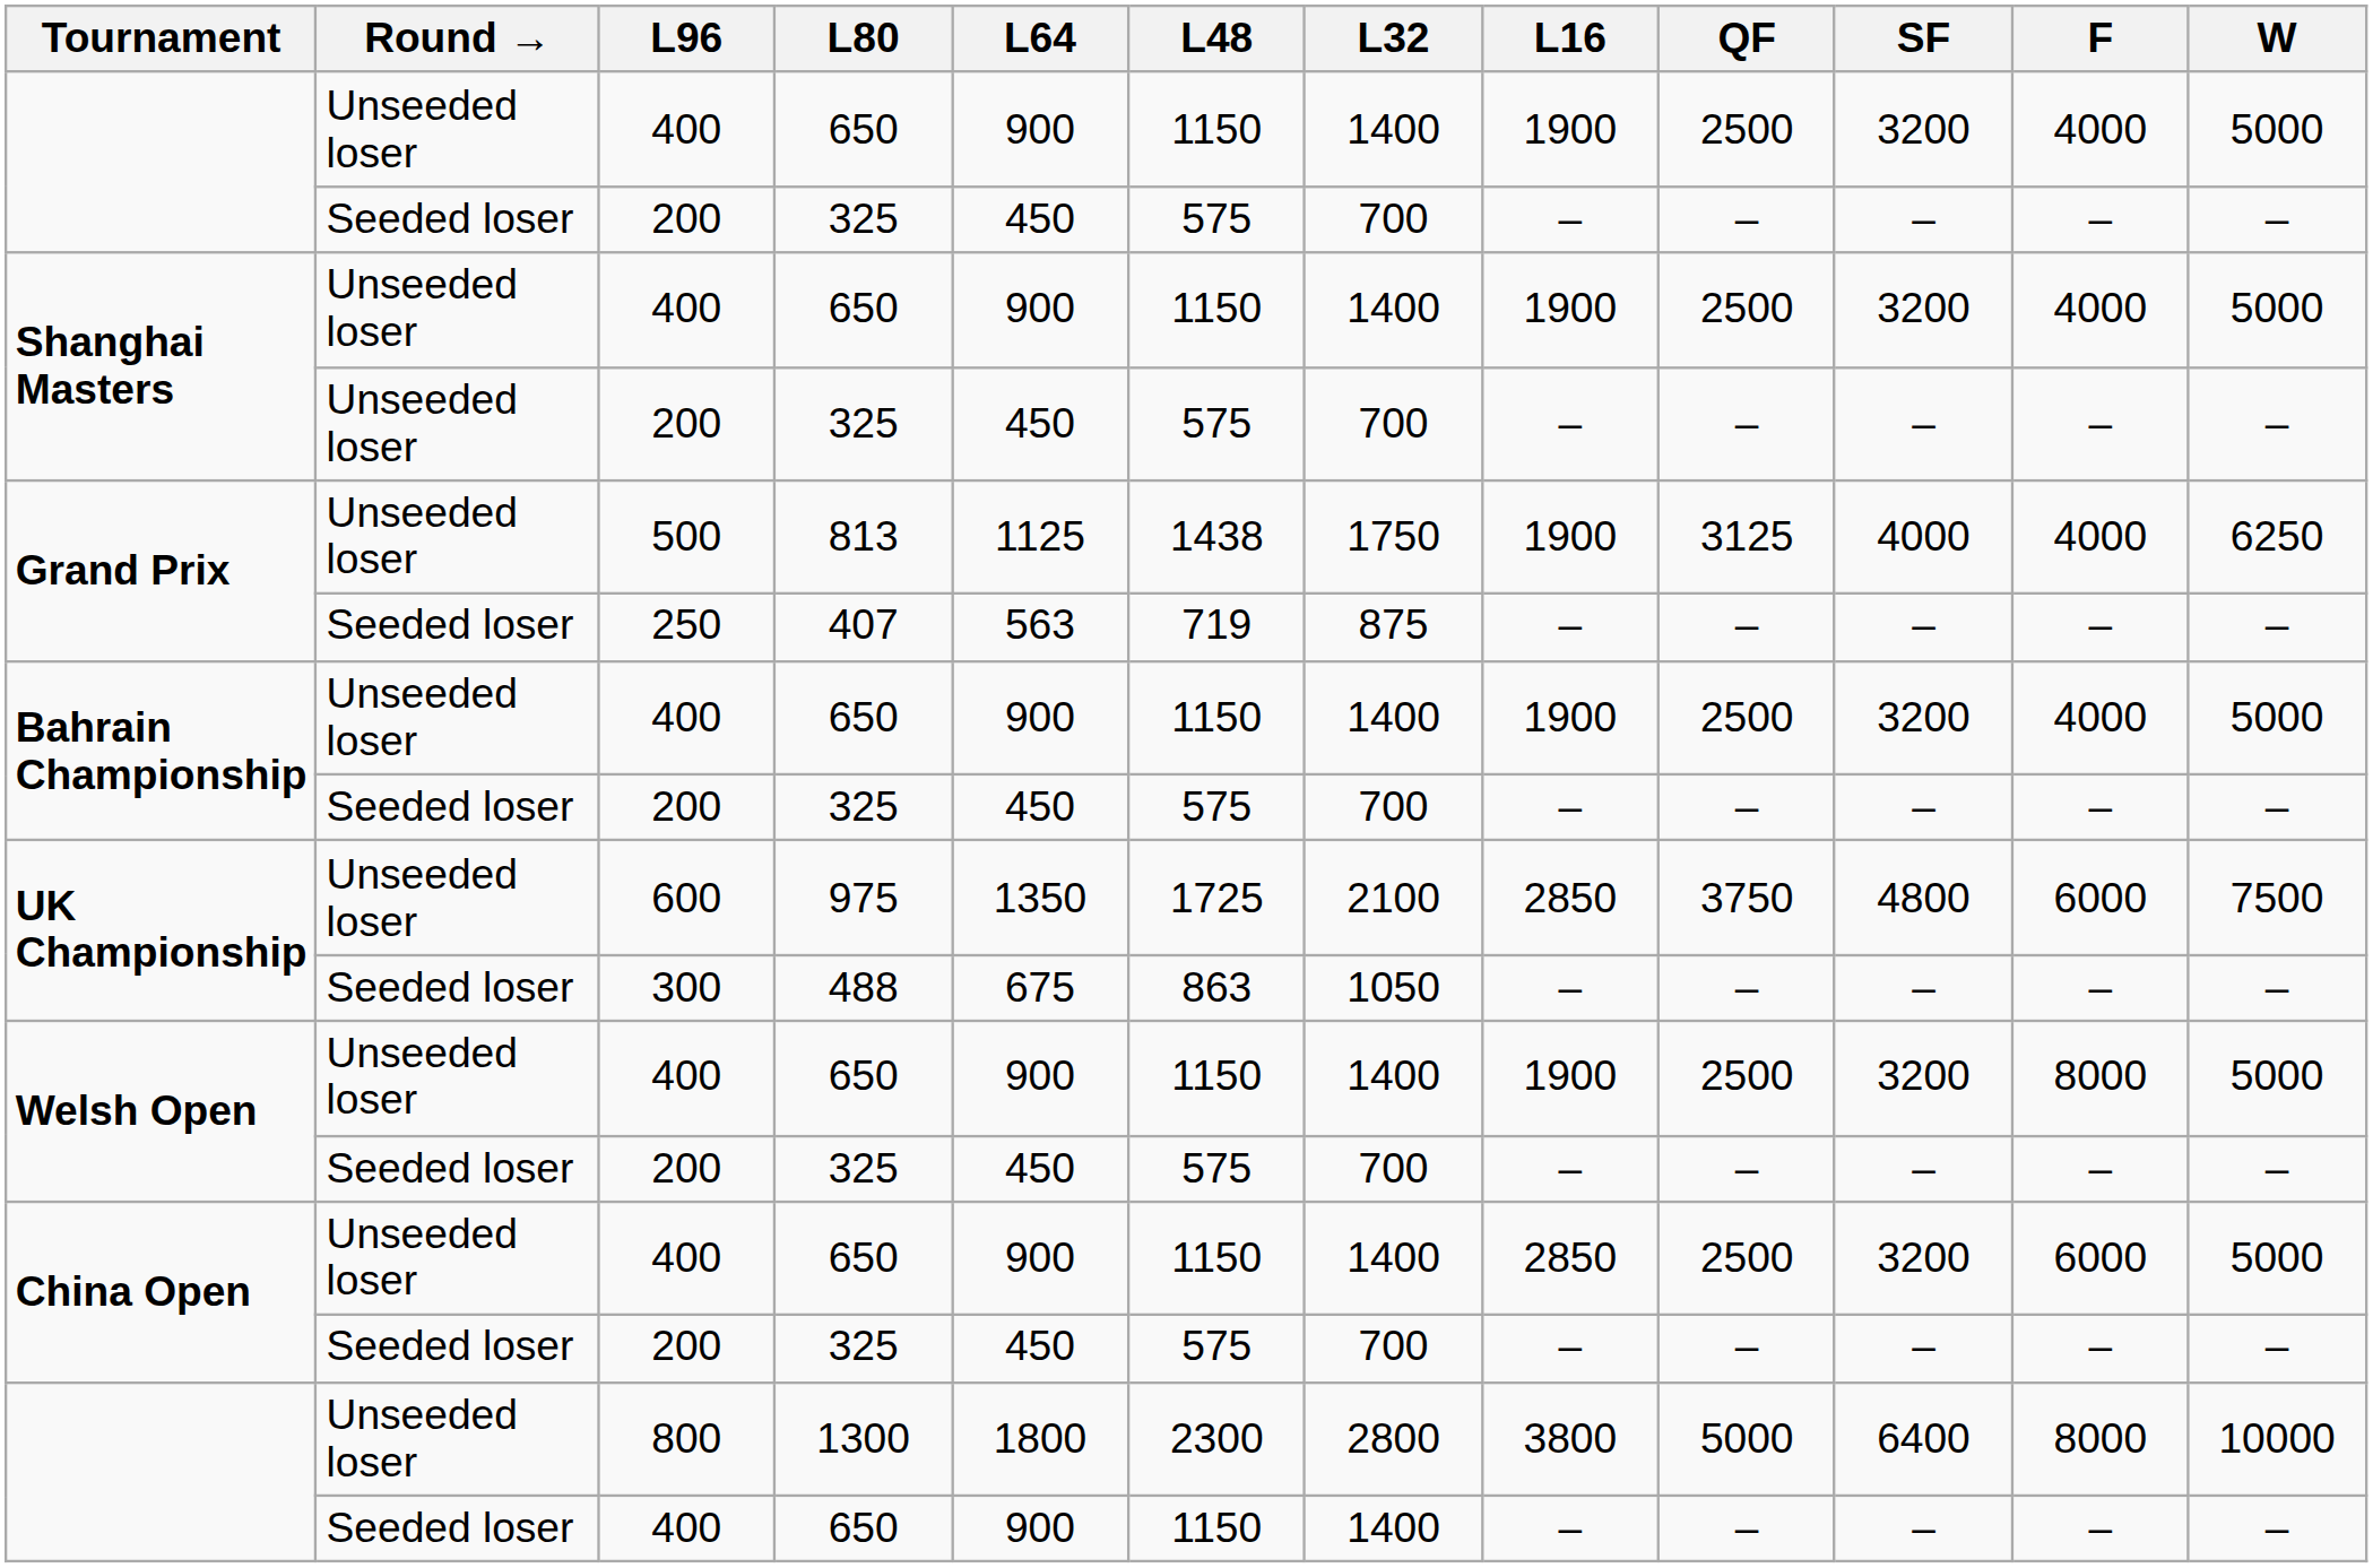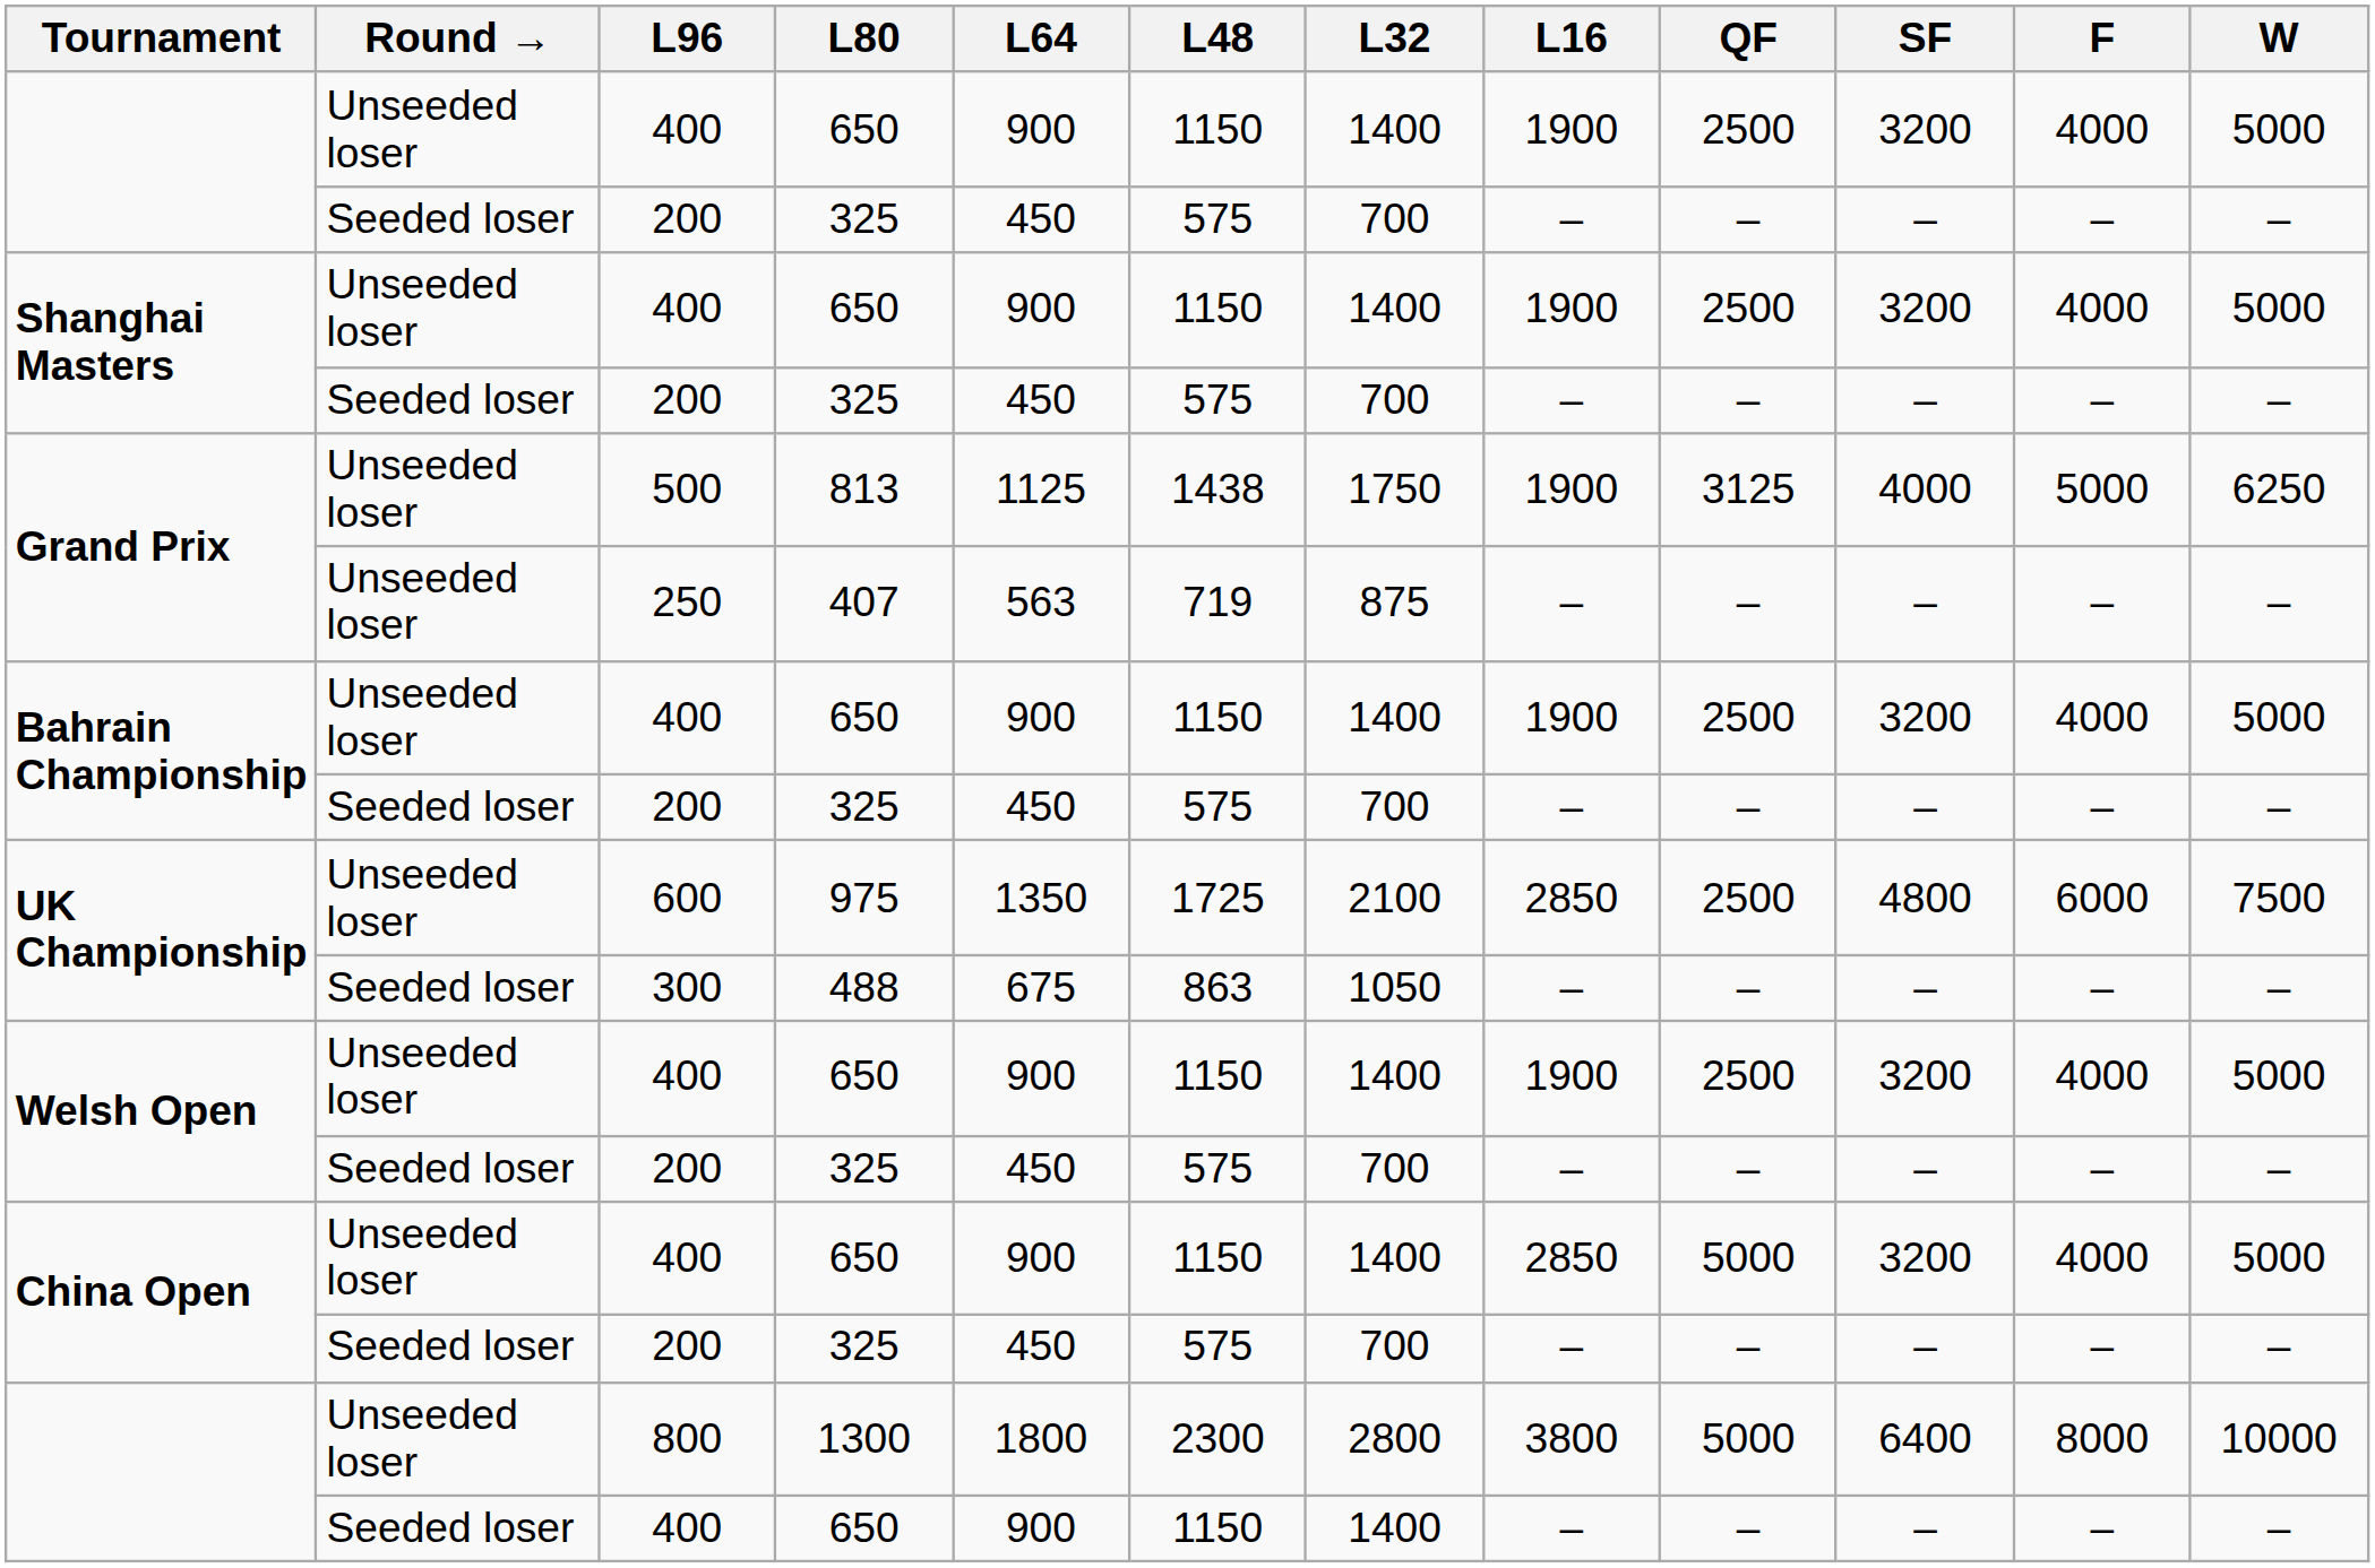 <table class="wikitable" style="font-size: 100%; text-align:center">
 <tr>
 <th width=60>Tournament</th>
 <th width=100>Round →</th>
 <th width=60><strong>L96</strong></th>
 <th width=60><strong>L80</strong></th>
 <th width=60><strong>L64</strong></th>
 <th width=60><strong>L48</strong></th>
 <th width=60><strong>L32</strong></th>
 <th width=60><strong>L16</strong></th>
 <th width=60><strong>QF</strong></th>
 <th width=60><strong>SF</strong></th>
 <th width=60><strong>F</strong></th>
 <th width=60><strong>W</strong></th>
 </tr>
 <tr>
 <td rowspan="2" align="left"></td>
 <td align="left">Unseeded loser</td>
 <td>400</td>
 <td>650</td>
 <td>900</td>
 <td>1150</td>
 <td>1400</td>
 <td>1900</td>
 <td>2500</td>
 <td>3200</td>
 <td>4000</td>
 <td>5000</td>
 </tr>
 <tr>
 <td align="left">Seeded loser</td>
 <td>200</td>
 <td>325</td>
 <td>450</td>
 <td>575</td>
 <td>700</td>
 <td>–</td>
 <td>–</td>
 <td>–</td>
 <td>–</td>
 <td>–</td>
 </tr>
 <tr>
 <td rowspan="2" align="left"><strong>Shanghai Masters</strong></td>
 <td align="left">Unseeded loser</td>
 <td>400</td>
 <td>650</td>
 <td>900</td>
 <td>1150</td>
 <td>1400</td>
 <td>1900</td>
 <td>2500</td>
 <td>3200</td>
 <td>4000</td>
 <td>5000</td>
 </tr>
 <tr>
-<td align="left">Unseeded loser</td>
+<td align="left">Seeded loser</td>
 <td>200</td>
 <td>325</td>
 <td>450</td>
 <td>575</td>
 <td>700</td>
 <td>–</td>
 <td>–</td>
 <td>–</td>
 <td>–</td>
 <td>–</td>
 </tr>
 <tr>
 <td rowspan="2" align="left"><strong>Grand Prix</strong></td>
 <td align="left">Unseeded loser</td>
 <td>500</td>
 <td>813</td>
 <td>1125</td>
 <td>1438</td>
 <td>1750</td>
 <td>1900</td>
 <td>3125</td>
 <td>4000</td>
-<td>4000</td>
+<td>5000</td>
 <td>6250</td>
 </tr>
 <tr>
-<td align="left">Seeded loser</td>
+<td align="left">Unseeded loser</td>
 <td>250</td>
 <td>407</td>
 <td>563</td>
 <td>719</td>
 <td>875</td>
 <td>–</td>
 <td>–</td>
 <td>–</td>
 <td>–</td>
 <td>–</td>
 </tr>
 <tr>
 <td rowspan="2" align="left"><strong>Bahrain Championship</strong></td>
 <td align="left">Unseeded loser</td>
 <td>400</td>
 <td>650</td>
 <td>900</td>
 <td>1150</td>
 <td>1400</td>
 <td>1900</td>
 <td>2500</td>
 <td>3200</td>
 <td>4000</td>
 <td>5000</td>
 </tr>
 <tr>
 <td align="left">Seeded loser</td>
 <td>200</td>
 <td>325</td>
 <td>450</td>
 <td>575</td>
 <td>700</td>
 <td>–</td>
 <td>–</td>
 <td>–</td>
 <td>–</td>
 <td>–</td>
 </tr>
 <tr>
 <td rowspan="2" align="left"><strong>UK Championship</strong></td>
 <td align="left">Unseeded loser</td>
 <td>600</td>
 <td>975</td>
 <td>1350</td>
 <td>1725</td>
 <td>2100</td>
 <td>2850</td>
-<td>3750</td>
+<td>2500</td>
 <td>4800</td>
 <td>6000</td>
 <td>7500</td>
 </tr>
 <tr>
 <td align="left">Seeded loser</td>
 <td>300</td>
 <td>488</td>
 <td>675</td>
 <td>863</td>
 <td>1050</td>
 <td>–</td>
 <td>–</td>
 <td>–</td>
 <td>–</td>
 <td>–</td>
 </tr>
 <tr>
 <td rowspan="2" align="left"><strong>Welsh Open</strong></td>
 <td align="left">Unseeded loser</td>
 <td>400</td>
 <td>650</td>
 <td>900</td>
 <td>1150</td>
 <td>1400</td>
 <td>1900</td>
 <td>2500</td>
 <td>3200</td>
-<td>8000</td>
+<td>4000</td>
 <td>5000</td>
 </tr>
 <tr>
 <td align="left">Seeded loser</td>
 <td>200</td>
 <td>325</td>
 <td>450</td>
 <td>575</td>
 <td>700</td>
 <td>–</td>
 <td>–</td>
 <td>–</td>
 <td>–</td>
 <td>–</td>
 </tr>
 <tr>
 <td rowspan="2" align="left"><strong>China Open</strong></td>
 <td align="left">Unseeded loser</td>
 <td>400</td>
 <td>650</td>
 <td>900</td>
 <td>1150</td>
 <td>1400</td>
 <td>2850</td>
-<td>2500</td>
+<td>5000</td>
 <td>3200</td>
-<td>6000</td>
+<td>4000</td>
 <td>5000</td>
 </tr>
 <tr>
 <td align="left">Seeded loser</td>
 <td>200</td>
 <td>325</td>
 <td>450</td>
 <td>575</td>
 <td>700</td>
 <td>–</td>
 <td>–</td>
 <td>–</td>
 <td>–</td>
 <td>–</td>
 </tr>
 <tr>
 <td rowspan="2" align="left"></td>
 <td align="left">Unseeded loser</td>
 <td>800</td>
 <td>1300</td>
 <td>1800</td>
 <td>2300</td>
 <td>2800</td>
 <td>3800</td>
 <td>5000</td>
 <td>6400</td>
 <td>8000</td>
 <td>10000</td>
 </tr>
 <tr>
 <td align="left">Seeded loser</td>
 <td>400</td>
 <td>650</td>
 <td>900</td>
 <td>1150</td>
 <td>1400</td>
 <td>–</td>
 <td>–</td>
 <td>–</td>
 <td>–</td>
 <td>–</td>
 </tr>
 </table>
